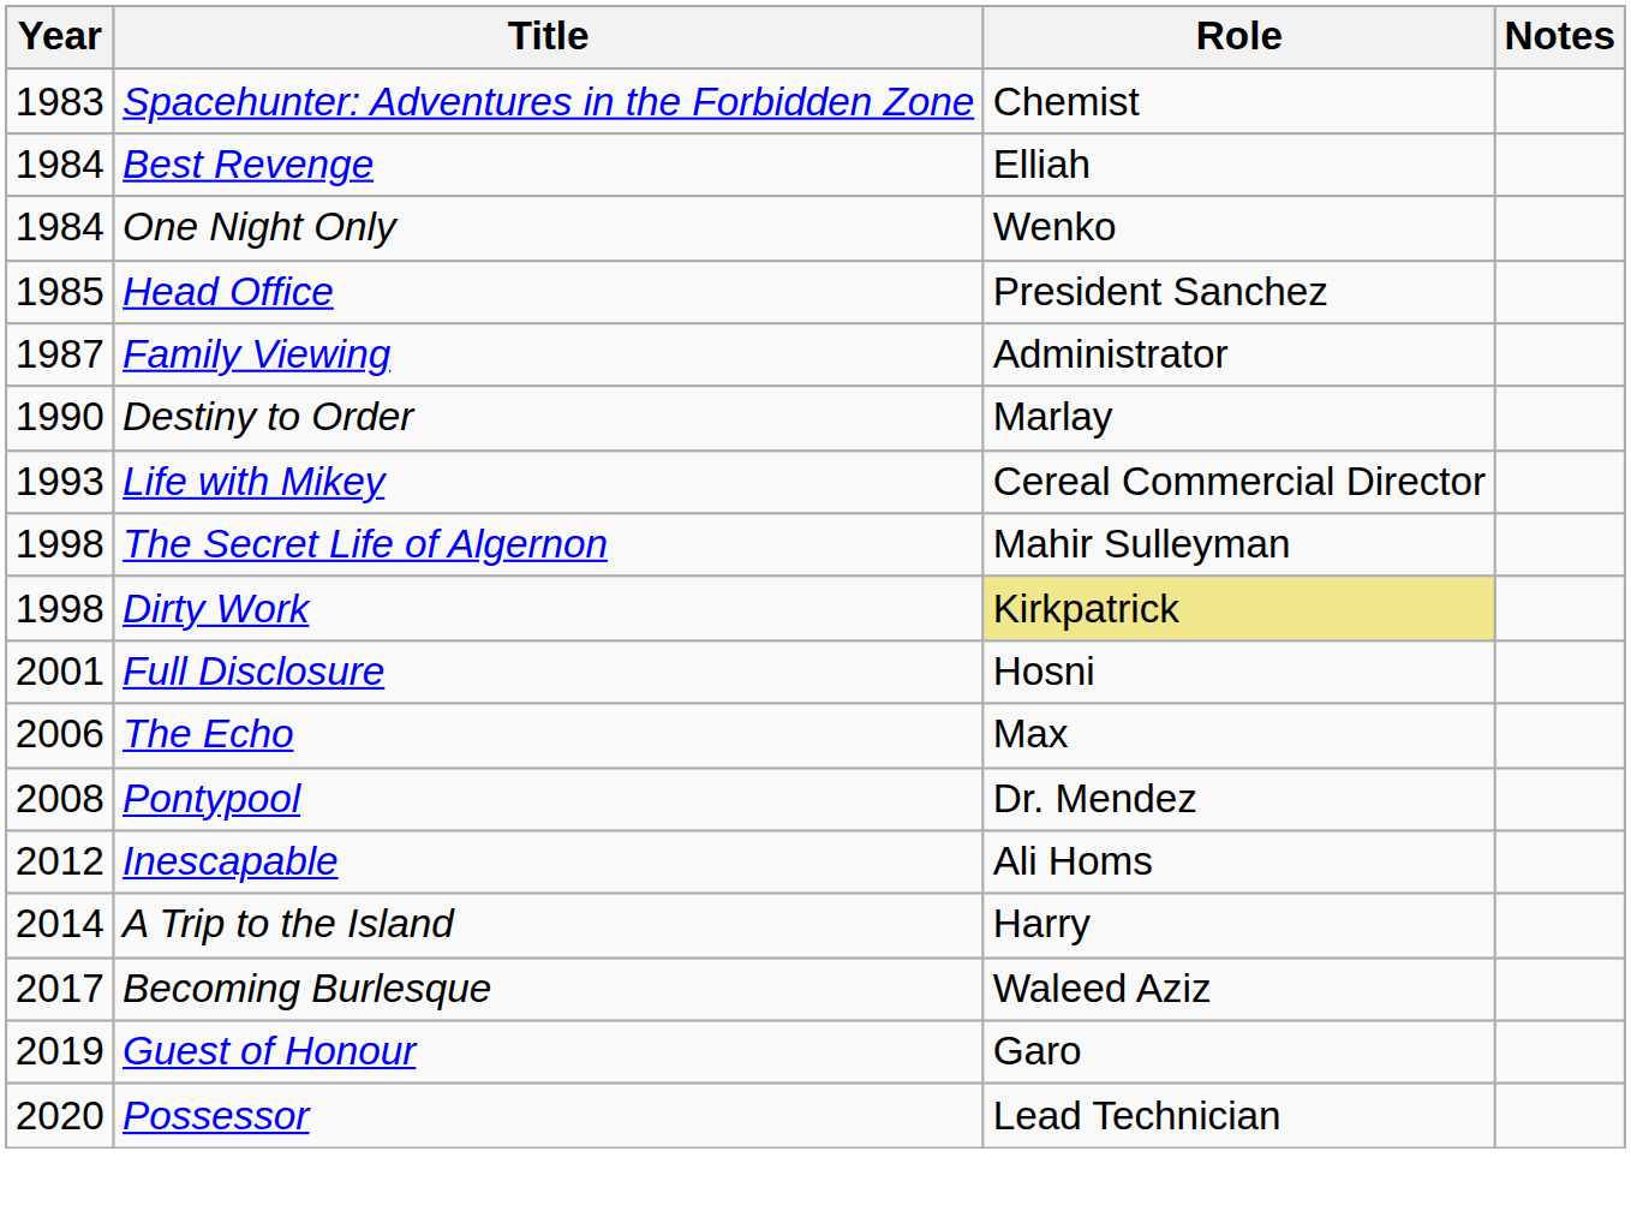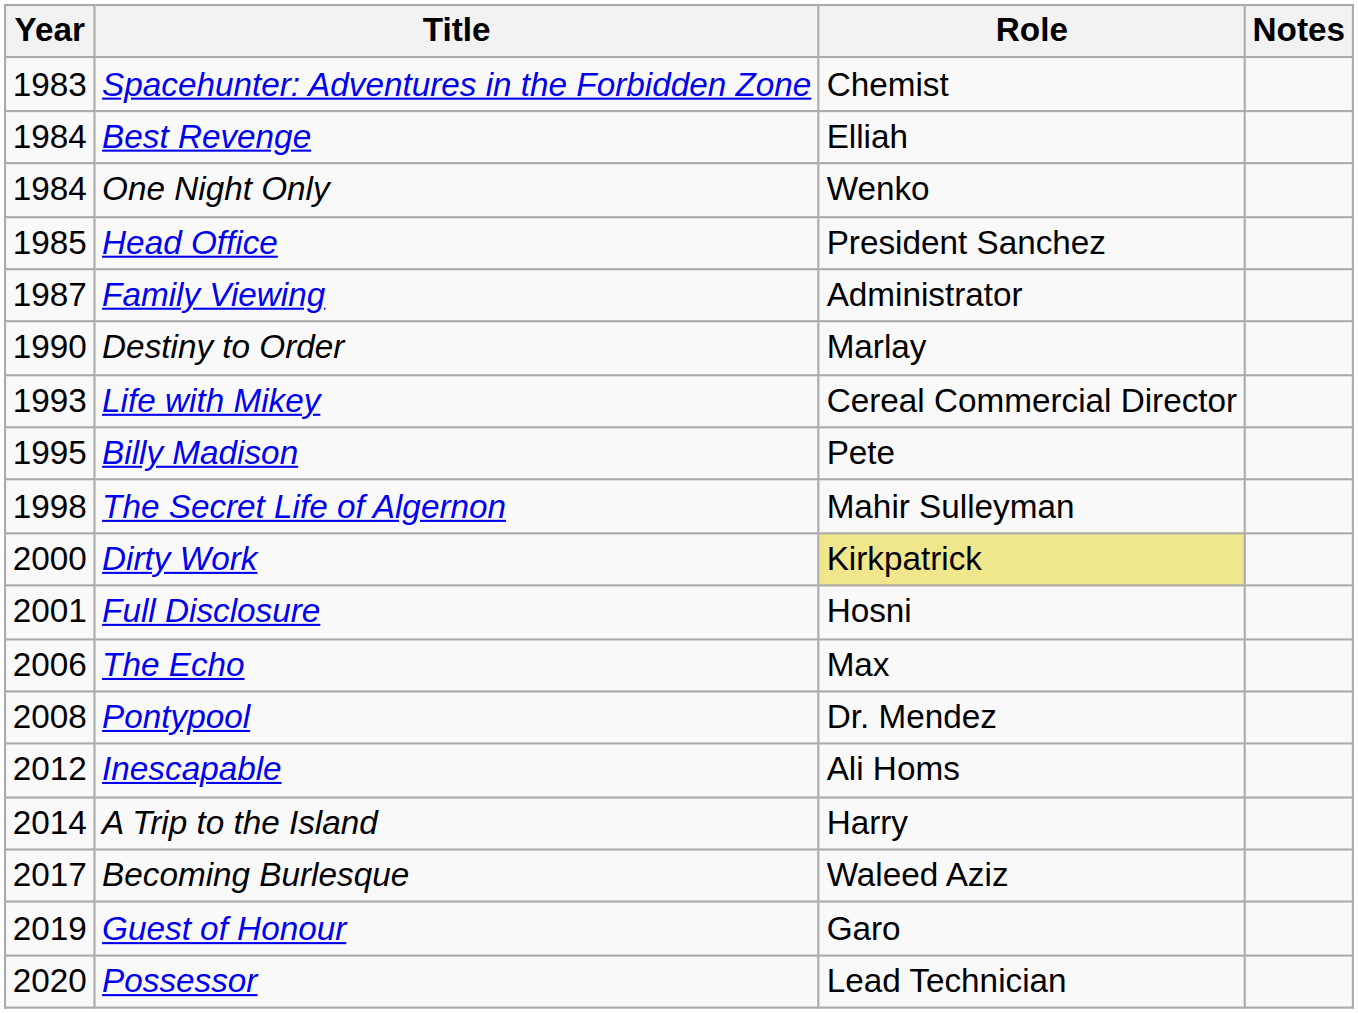 <table class="wikitable sortable">
 <tr>
 <th>Year</th>
 <th>Title</th>
 <th>Role</th>
 <th>Notes</th>
 </tr>
 <tr>
 <td>1983</td>
 <td><em><a href='#'>Spacehunter: Adventures in the Forbidden Zone</a></em></td>
 <td>Chemist</td>
 <td></td>
 </tr>
 <tr>
 <td>1984</td>
 <td><a href='#'><em>Best Revenge</em></a></td>
 <td>Elliah</td>
 <td></td>
 </tr>
 <tr>
 <td>1984</td>
 <td><em>One Night Only</em></td>
 <td>Wenko</td>
 <td></td>
 </tr>
 <tr>
 <td>1985</td>
 <td><em><a href='#'>Head Office</a></em></td>
 <td>President Sanchez</td>
 <td></td>
 </tr>
 <tr>
 <td>1987</td>
 <td><em><a href='#'>Family Viewing</a></em></td>
 <td>Administrator</td>
 <td></td>
 </tr>
 <tr>
 <td>1990</td>
 <td><em>Destiny to Order</em></td>
 <td>Marlay</td>
 <td></td>
 </tr>
 <tr>
 <td>1993</td>
 <td><em><a href='#'>Life with Mikey</a></em></td>
 <td>Cereal Commercial Director</td>
 <td></td>
 </tr>
 <tr>
+<td>1995</td>
+<td><em><a href='#'>Billy Madison</a></em></td>
+<td>Pete</td>
+<td></td>
+</tr>
+<tr>
 <td>1998</td>
 <td data-sort-value="Secret Life of Algernon, The"><em><a href='#'>The Secret Life of Algernon</a></em></td>
 <td>Mahir Sulleyman</td>
 <td></td>
 </tr>
 <tr>
-<td>1998</td>
+<td>2000</td>
 <td><a href='#'><em>Dirty Work</em></a></td>
 <td style="background: khaki;">Kirkpatrick</td>
 <td></td>
 </tr>
 <tr>
 <td>2001</td>
 <td><a href='#'><em>Full Disclosure</em></a></td>
 <td>Hosni</td>
 <td></td>
 </tr>
 <tr>
 <td>2006</td>
 <td data-sort-value="Echo, The"><a href='#'><em>The Echo</em></a></td>
 <td>Max</td>
 <td></td>
 </tr>
 <tr>
 <td>2008</td>
 <td><a href='#'><em>Pontypool</em></a></td>
 <td>Dr. Mendez</td>
 <td></td>
 </tr>
 <tr>
 <td>2012</td>
 <td><a href='#'><em>Inescapable</em></a></td>
 <td>Ali Homs</td>
 <td></td>
 </tr>
 <tr>
 <td>2014</td>
 <td data-sort-value="Trip to the Island, A"><em>A Trip to the Island</em></td>
 <td>Harry</td>
 <td></td>
 </tr>
 <tr>
 <td>2017</td>
 <td><em>Becoming Burlesque</em></td>
 <td>Waleed Aziz</td>
 <td></td>
 </tr>
 <tr>
 <td>2019</td>
 <td><a href='#'><em>Guest of Honour</em></a></td>
 <td>Garo</td>
 <td></td>
 </tr>
 <tr>
 <td>2020</td>
 <td><a href='#'><em>Possessor</em></a></td>
 <td>Lead Technician</td>
 <td></td>
 </tr>
 </table>
